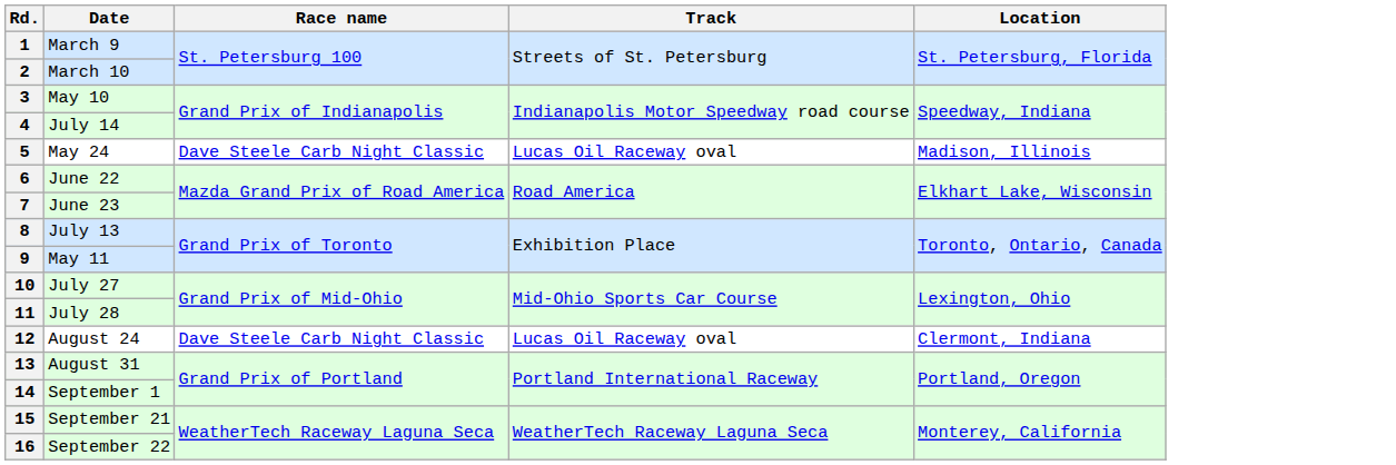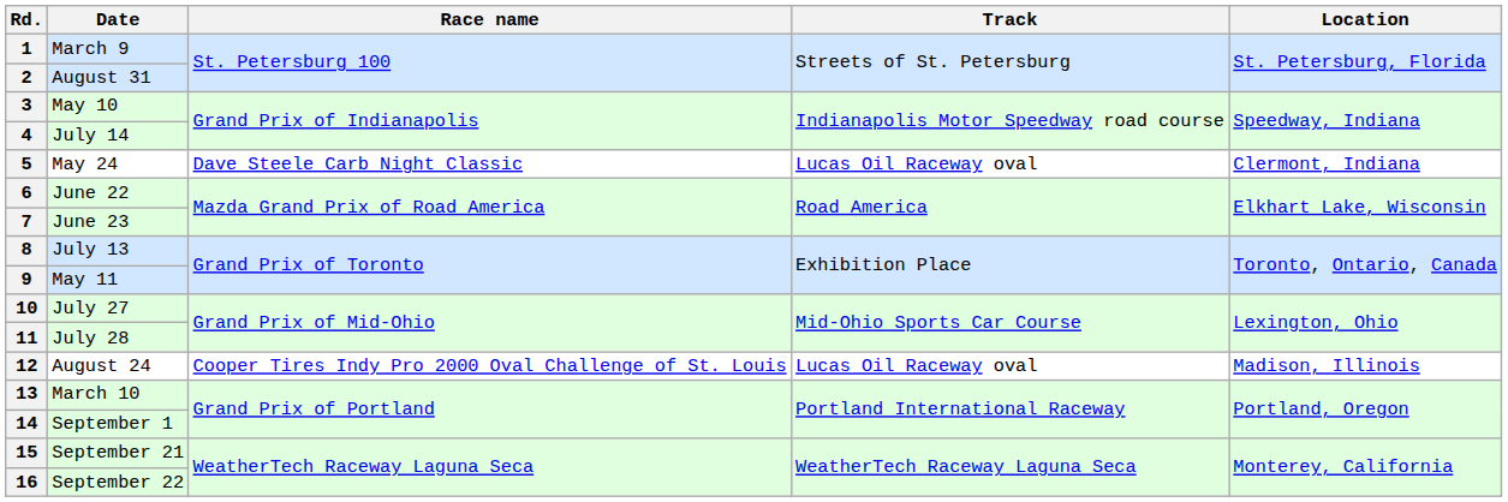 <table class="wikitable" style="font-size: 85%">
 <tr>
 <th>Rd.</th>
 <th>Date</th>
 <th>Race name</th>
 <th>Track</th>
 <th>Location</th>
 </tr>
 <tr style="background:#D0E7FF;">
 <th>1</th>
 <td>March 9</td>
 <td rowspan=2> <a href='#'>St. Petersburg 100</a></td>
 <td rowspan=2>Streets of St. Petersburg</td>
 <td rowspan=2><a href='#'>St. Petersburg, Florida</a></td>
 </tr>
 <tr style="background:#D0E7FF;">
 <th>2</th>
-<td>March 10</td>
+<td>August 31</td>
 </tr>
 <tr style="background:#DFFFDF;">
 <th>3</th>
 <td>May 10</td>
 <td rowspan=2> <a href='#'>Grand Prix of Indianapolis</a></td>
 <td rowspan=2><a href='#'>Indianapolis Motor Speedway</a> road course</td>
 <td rowspan=2><a href='#'>Speedway, Indiana</a></td>
 </tr>
 <tr style="background:#DFFFDF;">
 <th>4</th>
 <td>July 14</td>
 </tr>
 <tr style="background:#FFFFFF;">
 <th>5</th>
 <td>May 24</td>
 <td> <a href='#'>Dave Steele Carb Night Classic</a></td>
 <td><a href='#'>Lucas Oil Raceway</a> oval</td>
-<td><a href='#'>Madison, Illinois</a></td>
+<td><a href='#'>Clermont, Indiana</a></td>
 </tr>
 <tr style="background:#DFFFDF;">
 <th>6</th>
 <td>June 22</td>
 <td rowspan=2> <a href='#'>Mazda Grand Prix of Road America</a></td>
 <td rowspan=2><a href='#'>Road America</a></td>
 <td rowspan=2><a href='#'>Elkhart Lake, Wisconsin</a></td>
 </tr>
 <tr style="background:#DFFFDF;">
 <th>7</th>
 <td>June 23</td>
 </tr>
 <tr style="background:#D0E7FF;">
 <th>8</th>
 <td>July 13</td>
 <td rowspan=2> <a href='#'>Grand Prix of Toronto</a></td>
 <td rowspan=2>Exhibition Place</td>
 <td rowspan=2><a href='#'>Toronto</a>, <a href='#'>Ontario</a>, <a href='#'>Canada</a></td>
 </tr>
 <tr style="background:#D0E7FF;">
 <th>9</th>
 <td>May 11</td>
 </tr>
 <tr style="background:#DFFFDF;">
 <th>10</th>
 <td>July 27</td>
 <td rowspan=2> <a href='#'>Grand Prix of Mid-Ohio</a></td>
 <td rowspan=2><a href='#'>Mid-Ohio Sports Car Course</a></td>
 <td rowspan=2><a href='#'>Lexington, Ohio</a></td>
 </tr>
 <tr style="background:#DFFFDF;">
 <th>11</th>
 <td>July 28</td>
 </tr>
 <tr style="background:#FFFFFF;">
 <th>12</th>
 <td>August 24</td>
-<td> <a href='#'>Dave Steele Carb Night Classic</a></td>
+<td> <a href='#'>Cooper Tires Indy Pro 2000 Oval Challenge of St. Louis</a></td>
 <td><a href='#'>Lucas Oil Raceway</a> oval</td>
-<td><a href='#'>Clermont, Indiana</a></td>
+<td><a href='#'>Madison, Illinois</a></td>
 </tr>
 <tr style="background:#DFFFDF;">
 <th>13</th>
-<td>August 31</td>
+<td>March 10</td>
 <td rowspan=2> <a href='#'>Grand Prix of Portland</a></td>
 <td rowspan=2><a href='#'>Portland International Raceway</a></td>
 <td rowspan=2><a href='#'>Portland, Oregon</a></td>
 </tr>
 <tr style="background:#DFFFDF;">
 <th>14</th>
 <td>September 1</td>
 </tr>
 <tr style="background:#DFFFDF;">
 <th>15</th>
 <td>September 21</td>
 <td rowspan=2> <a href='#'>WeatherTech Raceway Laguna Seca</a></td>
 <td rowspan=2><a href='#'>WeatherTech Raceway Laguna Seca</a></td>
 <td rowspan=2><a href='#'>Monterey, California</a></td>
 </tr>
 <tr style="background:#DFFFDF;">
 <th>16</th>
 <td>September 22</td>
 </tr>
 </table>
